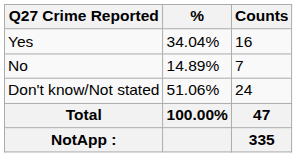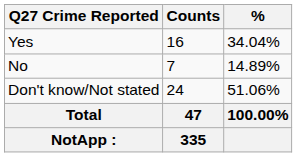 <table class="wikitable sortable">
 <tr>
 <th>Q27 Crime Reported</th>
+<th>Counts</th>
 <th>%</th>
-<th>Counts</th>
 </tr>
 <tr>
 <td>Yes</td>
+<td>16</td>
 <td>34.04%</td>
-<td>16</td>
 </tr>
 <tr>
 <td>No</td>
+<td>7</td>
 <td>14.89%</td>
-<td>7</td>
 </tr>
 <tr>
 <td>Don't know/Not stated</td>
+<td>24</td>
 <td>51.06%</td>
-<td>24</td>
 </tr>
 <tr>
 <th>Total</th>
+<th>47</th>
 <th>100.00%</th>
-<th>47</th>
 </tr>
 <tr>
 <th>NotApp :</th>
+<th>335</th>
 <th></th>
-<th>335</th>
 </tr>
 </table>
